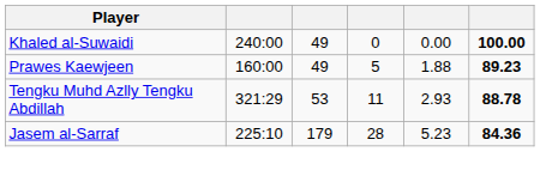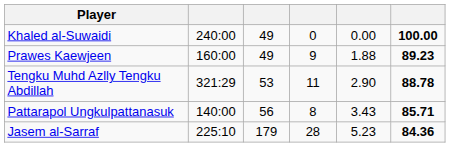 <table class="wikitable sortable" style="text-align:center;">
 <tr>
 <th width="220px">Player</th>
 <th width="60px"></th>
 <th width="50px"></th>
 <th width="50px"></th>
 <th width="60px"></th>
 <th width="60px"></th>
 </tr>
 <tr>
 <td style="text-align:left;"> <a href='#'>Khaled al-Suwaidi</a></td>
 <td>240:00</td>
 <td>49</td>
 <td>0</td>
 <td>0.00</td>
 <td><strong>100.00</strong></td>
 </tr>
 <tr>
 <td style="text-align:left;"> <a href='#'>Prawes Kaewjeen</a></td>
 <td>160:00</td>
 <td>49</td>
-<td>5</td>
+<td>9</td>
 <td>1.88</td>
 <td><strong>89.23</strong></td>
 </tr>
 <tr>
 <td style="text-align:left;"> <a href='#'>Tengku Muhd Azlly Tengku Abdillah</a></td>
 <td>321:29</td>
 <td>53</td>
 <td>11</td>
-<td>2.93</td>
+<td>2.90</td>
 <td><strong>88.78</strong></td>
+</tr>
+<tr>
+<td style="text-align:left;"> <a href='#'>Pattarapol Ungkulpattanasuk</a></td>
+<td>140:00</td>
+<td>56</td>
+<td>8</td>
+<td>3.43</td>
+<td><strong>85.71</strong></td>
 </tr>
 <tr>
 <td style="text-align:left;"> <a href='#'>Jasem al-Sarraf</a></td>
 <td>225:10</td>
 <td>179</td>
 <td>28</td>
 <td>5.23</td>
 <td><strong>84.36</strong></td>
 </tr>
 </table>
